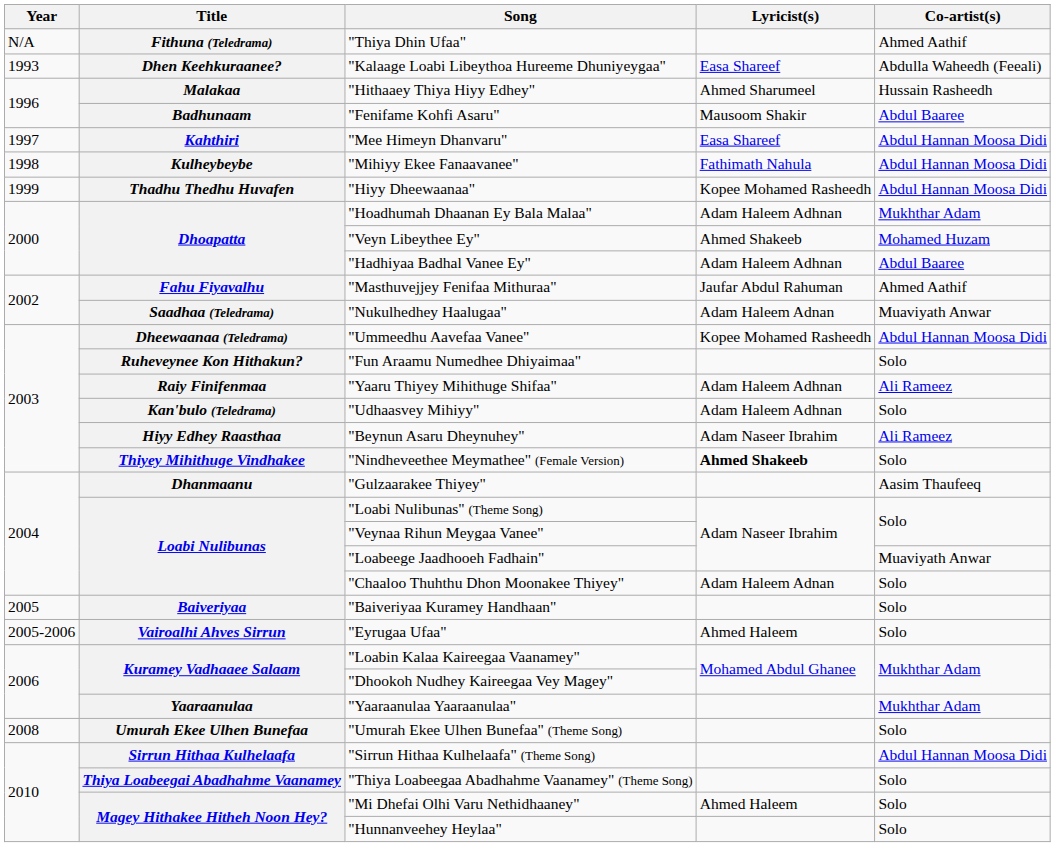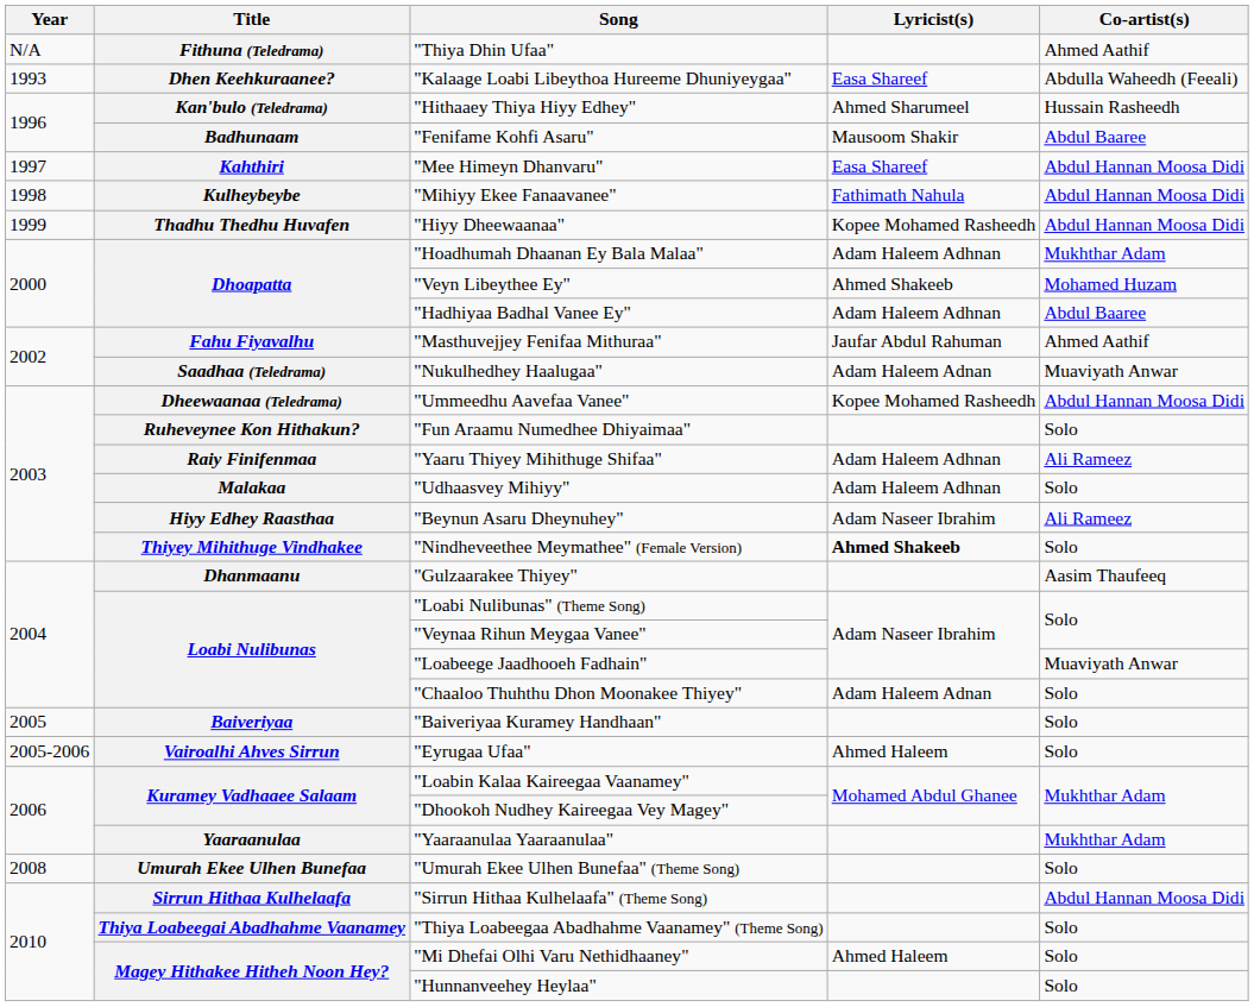 <table class="wikitable plainrowheaders">
 <tr>
 <th scope="col">Year</th>
 <th scope="col">Title</th>
 <th scope="col">Song</th>
 <th scope="col">Lyricist(s)</th>
 <th scope="col">Co-artist(s)</th>
 </tr>
 <tr>
 <td>N/A</td>
 <th scope="row"><em>Fithuna <small>(Teledrama)</small></em></th>
 <td>"Thiya Dhin Ufaa"</td>
 <td></td>
 <td>Ahmed Aathif</td>
 </tr>
 <tr>
 <td>1993</td>
 <th scope="row"><em>Dhen Keehkuraanee?</em></th>
 <td>"Kalaage Loabi Libeythoa Hureeme Dhuniyeygaa"</td>
 <td><a href='#'>Easa Shareef</a></td>
 <td>Abdulla Waheedh (Feeali)</td>
 </tr>
 <tr>
 <td rowspan="2">1996</td>
-<th scope="row"><em>Malakaa</em></th>
+<th scope="row"><em>Kan'bulo <small>(Teledrama)</small></em></th>
 <td>"Hithaaey Thiya Hiyy Edhey"</td>
 <td>Ahmed Sharumeel</td>
 <td>Hussain Rasheedh</td>
 </tr>
 <tr>
 <th scope="row"><em>Badhunaam</em></th>
 <td>"Fenifame Kohfi Asaru"</td>
 <td>Mausoom Shakir</td>
 <td><a href='#'>Abdul Baaree</a></td>
 </tr>
 <tr>
 <td>1997</td>
 <th scope="row"><em><a href='#'>Kahthiri</a></em></th>
 <td>"Mee Himeyn Dhanvaru"</td>
 <td><a href='#'>Easa Shareef</a></td>
 <td><a href='#'>Abdul Hannan Moosa Didi</a></td>
 </tr>
 <tr>
 <td>1998</td>
 <th scope="row"><em>Kulheybeybe</em></th>
 <td>"Mihiyy Ekee Fanaavanee"</td>
 <td><a href='#'>Fathimath Nahula</a></td>
 <td><a href='#'>Abdul Hannan Moosa Didi</a></td>
 </tr>
 <tr>
 <td>1999</td>
 <th scope="row"><em>Thadhu Thedhu Huvafen</em></th>
 <td>"Hiyy Dheewaanaa"</td>
 <td>Kopee Mohamed Rasheedh</td>
 <td><a href='#'>Abdul Hannan Moosa Didi</a></td>
 </tr>
 <tr>
 <td rowspan="3">2000</td>
 <th scope="row" rowspan="3"><em><a href='#'>Dhoapatta</a></em></th>
 <td>"Hoadhumah Dhaanan Ey Bala Malaa"</td>
 <td>Adam Haleem Adhnan</td>
 <td><a href='#'>Mukhthar Adam</a></td>
 </tr>
 <tr>
 <td>"Veyn Libeythee Ey"</td>
 <td>Ahmed Shakeeb</td>
 <td><a href='#'>Mohamed Huzam</a></td>
 </tr>
 <tr>
 <td>"Hadhiyaa Badhal Vanee Ey"</td>
 <td>Adam Haleem Adhnan</td>
 <td><a href='#'>Abdul Baaree</a></td>
 </tr>
 <tr>
 <td rowspan="2">2002</td>
 <th scope="row"><em><a href='#'>Fahu Fiyavalhu</a></em></th>
 <td>"Masthuvejjey Fenifaa Mithuraa"</td>
 <td>Jaufar Abdul Rahuman</td>
 <td>Ahmed Aathif</td>
 </tr>
 <tr>
 <th scope="row"><em>Saadhaa <small>(Teledrama)</small></em></th>
 <td>"Nukulhedhey Haalugaa"</td>
 <td>Adam Haleem Adnan</td>
 <td>Muaviyath Anwar</td>
 </tr>
 <tr>
 <td rowspan="6">2003</td>
 <th scope="row"><em>Dheewaanaa <small>(Teledrama)</small></em></th>
 <td>"Ummeedhu Aavefaa Vanee"</td>
 <td>Kopee Mohamed Rasheedh</td>
 <td><a href='#'>Abdul Hannan Moosa Didi</a></td>
 </tr>
 <tr>
 <th scope="row"><em>Ruheveynee Kon Hithakun?</em></th>
 <td>"Fun Araamu Numedhee Dhiyaimaa"</td>
 <td></td>
 <td>Solo</td>
 </tr>
 <tr>
 <th scope="row"><em>Raiy Finifenmaa</em></th>
 <td>"Yaaru Thiyey Mihithuge Shifaa"</td>
 <td>Adam Haleem Adhnan</td>
 <td><a href='#'>Ali Rameez</a></td>
 </tr>
 <tr>
-<th scope="row"><em>Kan'bulo <small>(Teledrama)</small></em></th>
+<th scope="row"><em>Malakaa</em></th>
 <td>"Udhaasvey Mihiyy"</td>
 <td>Adam Haleem Adhnan</td>
 <td>Solo</td>
 </tr>
 <tr>
 <th scope="row"><em>Hiyy Edhey Raasthaa</em></th>
 <td>"Beynun Asaru Dheynuhey"</td>
 <td>Adam Naseer Ibrahim</td>
 <td><a href='#'>Ali Rameez</a></td>
 </tr>
 <tr>
 <th scope="row"><em><a href='#'>Thiyey Mihithuge Vindhakee</a></em></th>
 <td>"Nindheveethee Meymathee" <small>(Female Version)</small></td>
 <td><strong>Ahmed Shakeeb</strong></td>
 <td>Solo</td>
 </tr>
 <tr>
 <td rowspan="5">2004</td>
 <th scope="row"><em>Dhanmaanu</em></th>
 <td>"Gulzaarakee Thiyey"</td>
 <td></td>
 <td>Aasim Thaufeeq</td>
 </tr>
 <tr>
 <th scope="row" rowspan="4"><em><a href='#'>Loabi Nulibunas</a></em></th>
 <td>"Loabi Nulibunas" <small>(Theme Song)</small></td>
 <td rowspan="3">Adam Naseer Ibrahim</td>
 <td rowspan="2">Solo</td>
 </tr>
 <tr>
 <td>"Veynaa Rihun Meygaa Vanee"</td>
 </tr>
 <tr>
 <td>"Loabeege Jaadhooeh Fadhain"</td>
 <td>Muaviyath Anwar</td>
 </tr>
 <tr>
 <td>"Chaaloo Thuhthu Dhon Moonakee Thiyey"</td>
 <td>Adam Haleem Adnan</td>
 <td>Solo</td>
 </tr>
 <tr>
 <td>2005</td>
 <th scope="row"><em><a href='#'>Baiveriyaa</a></em></th>
 <td>"Baiveriyaa Kuramey Handhaan"</td>
 <td></td>
 <td>Solo</td>
 </tr>
 <tr>
 <td>2005-2006</td>
 <th scope="row"><em><a href='#'>Vairoalhi Ahves Sirrun</a></em></th>
 <td>"Eyrugaa Ufaa"</td>
 <td>Ahmed Haleem</td>
 <td>Solo</td>
 </tr>
 <tr>
 <td rowspan="3">2006</td>
 <th scope="row" rowspan="2"><em><a href='#'>Kuramey Vadhaaee Salaam</a></em></th>
 <td>"Loabin Kalaa Kaireegaa Vaanamey"</td>
 <td rowspan="2"><a href='#'>Mohamed Abdul Ghanee</a></td>
 <td rowspan="2"><a href='#'>Mukhthar Adam</a></td>
 </tr>
 <tr>
 <td>"Dhookoh Nudhey Kaireegaa Vey Magey"</td>
 </tr>
 <tr>
 <th scope="row"><em>Yaaraanulaa</em></th>
 <td>"Yaaraanulaa Yaaraanulaa"</td>
 <td></td>
 <td><a href='#'>Mukhthar Adam</a></td>
 </tr>
 <tr>
 <td>2008</td>
 <th scope="row"><em>Umurah Ekee Ulhen Bunefaa</em></th>
 <td>"Umurah Ekee Ulhen Bunefaa" <small>(Theme Song)</small></td>
 <td></td>
 <td>Solo</td>
 </tr>
 <tr>
 <td rowspan="4">2010</td>
 <th scope="row"><em><a href='#'>Sirrun Hithaa Kulhelaafa</a></em></th>
 <td>"Sirrun Hithaa Kulhelaafa" <small>(Theme Song)</small></td>
 <td></td>
 <td><a href='#'>Abdul Hannan Moosa Didi</a></td>
 </tr>
 <tr>
 <th scope="row"><em><a href='#'>Thiya Loabeegai Abadhahme Vaanamey</a></em></th>
 <td>"Thiya Loabeegaa Abadhahme Vaanamey" <small>(Theme Song)</small></td>
 <td></td>
 <td>Solo</td>
 </tr>
 <tr>
 <th scope="row" rowspan="2"><em><a href='#'>Magey Hithakee Hitheh Noon Hey?</a></em></th>
 <td>"Mi Dhefai Olhi Varu Nethidhaaney"</td>
 <td>Ahmed Haleem</td>
 <td>Solo</td>
 </tr>
 <tr>
 <td>"Hunnanveehey Heylaa"</td>
 <td></td>
 <td>Solo</td>
 </tr>
 </table>
